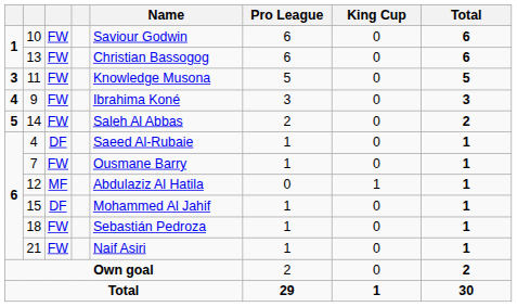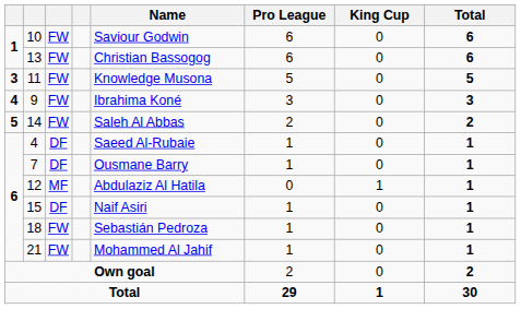 <table class="wikitable" style="text-align:center">
 <tr>
 <th width=15></th>
 <th width=15></th>
 <th width=15></th>
 <th width=15></th>
 <th width=175>Name</th>
 <th width=100>Pro League</th>
 <th width=100>King Cup</th>
 <th width=100>Total</th>
 </tr>
 <tr>
 <td rowspan=2><strong>1</strong></td>
 <td>10</td>
 <td><a href='#'>FW</a></td>
 <td></td>
 <td align=left><a href='#'>Saviour Godwin</a></td>
 <td>6</td>
 <td>0</td>
 <td><strong>6</strong></td>
 </tr>
 <tr>
 <td>13</td>
 <td><a href='#'>FW</a></td>
 <td></td>
 <td align=left><a href='#'>Christian Bassogog</a></td>
 <td>6</td>
 <td>0</td>
 <td><strong>6</strong></td>
 </tr>
 <tr>
 <td><strong>3</strong></td>
 <td>11</td>
 <td><a href='#'>FW</a></td>
 <td></td>
 <td align=left><a href='#'>Knowledge Musona</a></td>
 <td>5</td>
 <td>0</td>
 <td><strong>5</strong></td>
 </tr>
 <tr>
 <td><strong>4</strong></td>
 <td>9</td>
 <td><a href='#'>FW</a></td>
 <td></td>
 <td align=left><a href='#'>Ibrahima Koné</a></td>
 <td>3</td>
 <td>0</td>
 <td><strong>3</strong></td>
 </tr>
 <tr>
 <td><strong>5</strong></td>
 <td>14</td>
 <td><a href='#'>FW</a></td>
 <td></td>
 <td align=left><a href='#'>Saleh Al Abbas</a></td>
 <td>2</td>
 <td>0</td>
 <td><strong>2</strong></td>
 </tr>
 <tr>
 <td rowspan=6><strong>6</strong></td>
 <td>4</td>
 <td><a href='#'>DF</a></td>
 <td></td>
 <td align=left><a href='#'>Saeed Al-Rubaie</a></td>
 <td>1</td>
 <td>0</td>
 <td><strong>1</strong></td>
 </tr>
 <tr>
 <td>7</td>
-<td><a href='#'>FW</a></td>
+<td><a href='#'>DF</a></td>
 <td></td>
 <td align=left><a href='#'>Ousmane Barry</a></td>
 <td>1</td>
 <td>0</td>
 <td><strong>1</strong></td>
 </tr>
 <tr>
 <td>12</td>
 <td><a href='#'>MF</a></td>
 <td></td>
 <td align=left><a href='#'>Abdulaziz Al Hatila</a></td>
 <td>0</td>
 <td>1</td>
 <td><strong>1</strong></td>
 </tr>
 <tr>
 <td>15</td>
 <td><a href='#'>DF</a></td>
 <td></td>
-<td align=left><a href='#'>Mohammed Al Jahif</a></td>
+<td align=left><a href='#'>Naif Asiri</a></td>
 <td>1</td>
 <td>0</td>
 <td><strong>1</strong></td>
 </tr>
 <tr>
 <td>18</td>
 <td><a href='#'>FW</a></td>
 <td></td>
 <td align=left><a href='#'>Sebastián Pedroza</a></td>
 <td>1</td>
 <td>0</td>
 <td><strong>1</strong></td>
 </tr>
 <tr>
 <td>21</td>
 <td><a href='#'>FW</a></td>
 <td></td>
-<td align=left><a href='#'>Naif Asiri</a></td>
+<td align=left><a href='#'>Mohammed Al Jahif</a></td>
 <td>1</td>
 <td>0</td>
 <td><strong>1</strong></td>
 </tr>
 <tr>
 <td colspan=5><strong>Own goal</strong></td>
 <td>2</td>
 <td>0</td>
 <td><strong>2</strong></td>
 </tr>
 <tr>
 <td colspan=5><strong>Total</strong></td>
 <td><strong>29</strong></td>
 <td><strong>1</strong></td>
 <td><strong>30</strong></td>
 </tr>
 </table>
